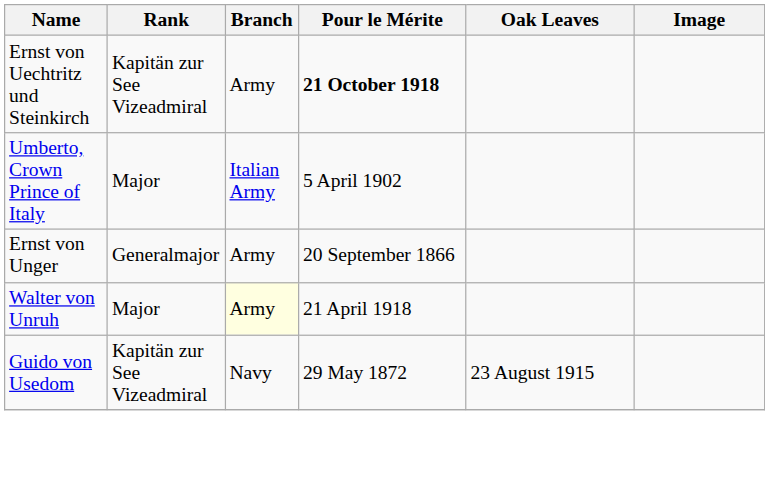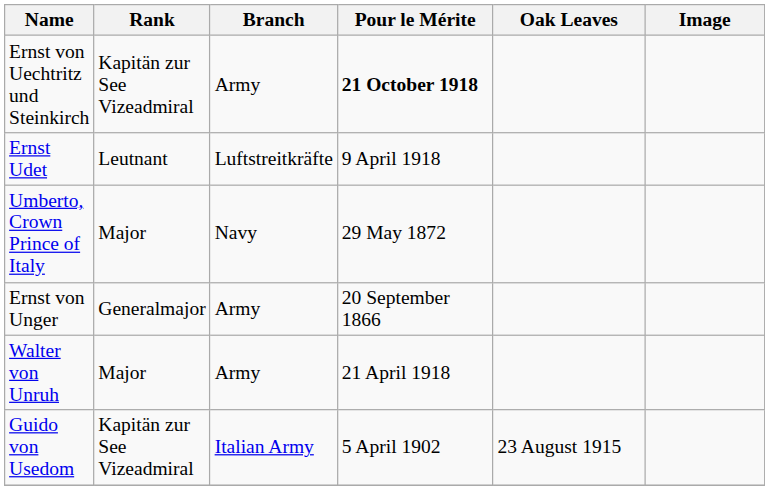 <table class="wikitable" style="width:100%;">
 <tr>
 <th>Name</th>
 <th>Rank</th>
 <th>Branch</th>
 <th width="130">Pour le Mérite</th>
 <th width="130">Oak Leaves</th>
 <th width="100">Image</th>
 </tr>
 <tr>
 <td>Ernst von Uechtritz und Steinkirch</td>
 <td>Kapitän zur See<br>Vizeadmiral</td>
 <td>Army</td>
 <td><strong>21 October 1918</strong></td>
 <td></td>
 <td></td>
 </tr>
 <tr>
+<td><a href='#'>Ernst Udet</a></td>
+<td>Leutnant</td>
+<td>Luftstreitkräfte</td>
+<td>9 April 1918</td>
+<td></td>
+<td></td>
+</tr>
+<tr>
 <td><a href='#'>Umberto, Crown Prince of Italy</a></td>
 <td>Major</td>
-<td><a href='#'>Italian Army</a></td>
-<td>5 April 1902</td>
+<td>Navy</td>
+<td>29 May 1872</td>
 <td></td>
 <td></td>
 </tr>
 <tr>
 <td>Ernst von Unger</td>
 <td>Generalmajor</td>
 <td>Army</td>
 <td>20 September 1866</td>
 <td></td>
 <td></td>
 </tr>
 <tr>
 <td><a href='#'>Walter von Unruh</a></td>
 <td>Major</td>
-<td style="background: lightyellow;">Army</td>
+<td>Army</td>
 <td>21 April 1918</td>
 <td></td>
 <td></td>
 </tr>
 <tr>
 <td><a href='#'>Guido von Usedom</a></td>
 <td>Kapitän zur See<br>Vizeadmiral</td>
-<td>Navy</td>
-<td>29 May 1872</td>
+<td><a href='#'>Italian Army</a></td>
+<td>5 April 1902</td>
 <td>23 August 1915</td>
 <td></td>
 </tr>
 <tr>
 </tr>
 </table>
